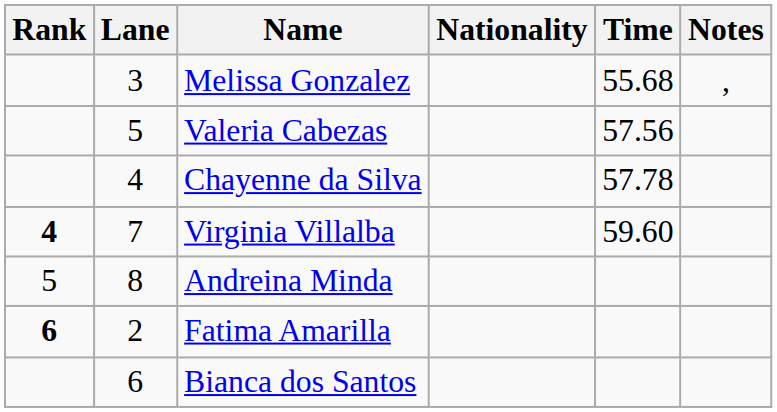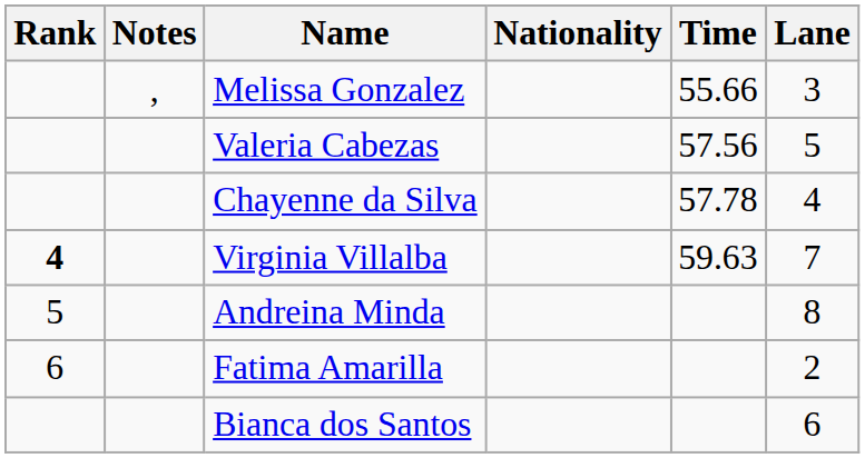 <table class="wikitable sortable" style="text-align:center">
 <tr>
 <th>Rank</th>
-<th>Lane</th>
+<th>Notes</th>
 <th>Name</th>
 <th>Nationality</th>
 <th>Time</th>
-<th>Notes</th>
+<th>Lane</th>
 </tr>
 <tr>
 <td></td>
-<td>3</td>
+<td><strong></strong>, <strong></strong></td>
 <td align=left><a href='#'>Melissa Gonzalez</a></td>
 <td align=left></td>
-<td>55.68</td>
-<td><strong></strong>, <strong></strong></td>
+<td>55.66</td>
+<td>3</td>
 </tr>
 <tr>
 <td></td>
-<td>5</td>
+<td></td>
 <td align=left><a href='#'>Valeria Cabezas</a></td>
 <td align=left></td>
 <td>57.56</td>
-<td></td>
+<td>5</td>
 </tr>
 <tr>
 <td></td>
-<td>4</td>
+<td></td>
 <td align=left><a href='#'>Chayenne da Silva</a></td>
 <td align=left></td>
 <td>57.78</td>
-<td></td>
+<td>4</td>
 </tr>
 <tr>
 <td><strong>4</strong></td>
-<td>7</td>
+<td></td>
 <td align=left><a href='#'>Virginia Villalba</a></td>
 <td align=left></td>
-<td>59.60</td>
-<td></td>
+<td>59.63</td>
+<td>7</td>
 </tr>
 <tr>
 <td>5</td>
-<td>8</td>
+<td></td>
 <td align=left><a href='#'>Andreina Minda</a></td>
 <td align=left></td>
 <td></td>
-<td></td>
+<td>8</td>
 </tr>
 <tr>
-<td><strong>6</strong></td>
-<td>2</td>
+<td>6</td>
+<td></td>
 <td align=left><a href='#'>Fatima Amarilla</a></td>
 <td align=left></td>
 <td></td>
-<td></td>
+<td>2</td>
 </tr>
 <tr>
 <td></td>
-<td>6</td>
+<td></td>
 <td align=left><a href='#'>Bianca dos Santos</a></td>
 <td align=left></td>
 <td></td>
-<td></td>
+<td>6</td>
 </tr>
 </table>
